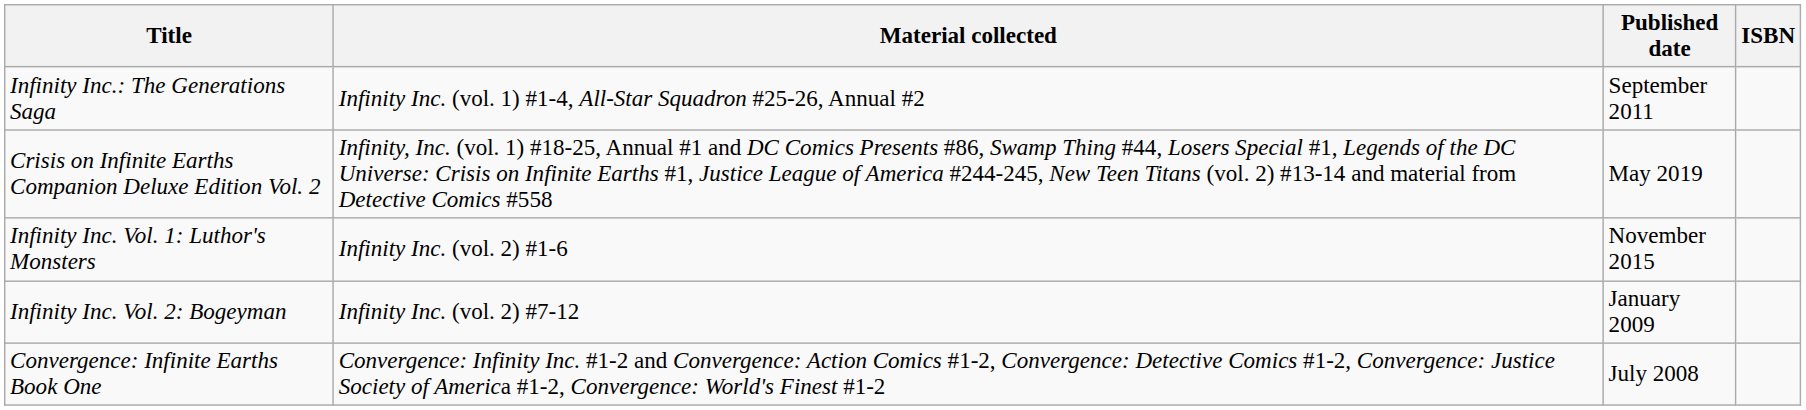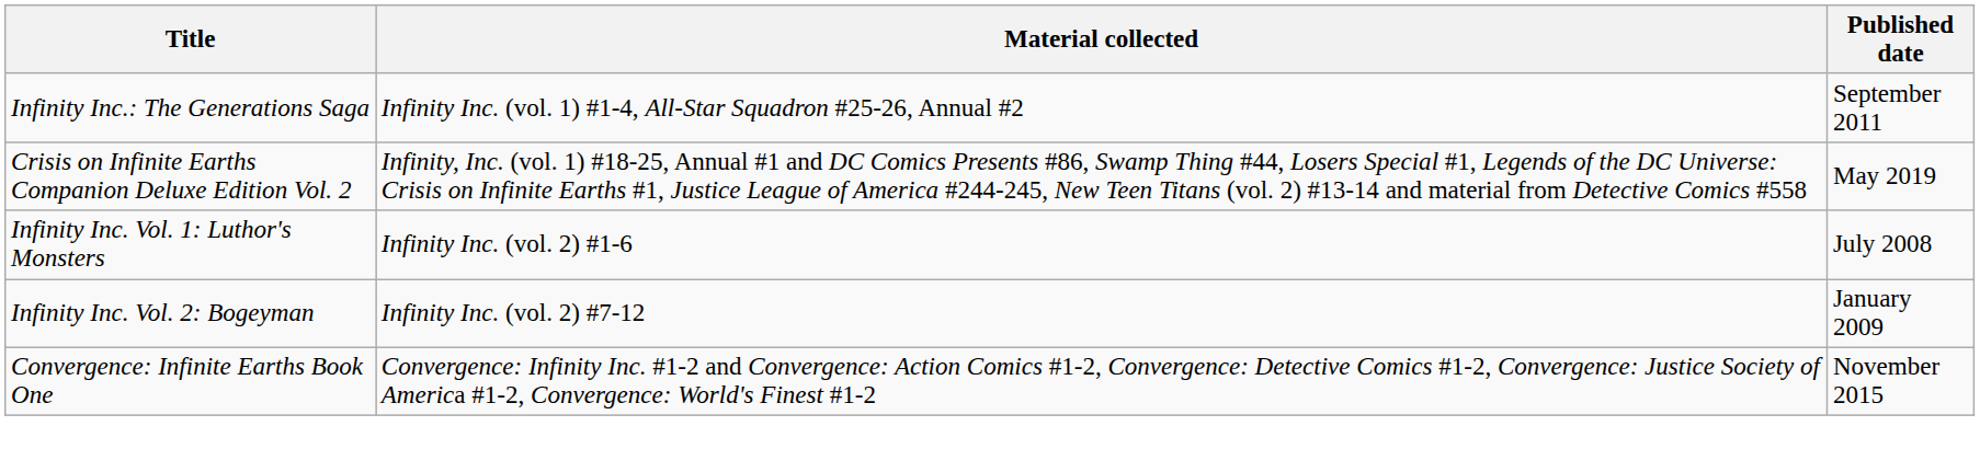 <table class="wikitable">
 <tr>
 <th>Title</th>
 <th>Material collected</th>
 <th>Published date</th>
-<th>ISBN</th>
 </tr>
 <tr>
 <td><em>Infinity Inc.: The Generations Saga</em></td>
 <td><em>Infinity Inc.</em> (vol. 1) #1-4, <em>All-Star Squadron</em> #25-26, Annual #2</td>
 <td>September 2011</td>
-<td></td>
 </tr>
 <tr>
 <td><em>Crisis on Infinite Earths Companion Deluxe Edition Vol. 2</em></td>
 <td><em>Infinity, Inc.</em> (vol. 1) #18-25, Annual #1 and <em>DC Comics Presents</em> #86, <em>Swamp Thing</em> #44, <em>Losers Special</em> #1, <em>Legends of the DC Universe: Crisis on Infinite Earths</em> #1, <em>Justice League of America</em> #244-245, <em>New Teen Titans</em> (vol. 2) #13-14 and material from <em>Detective Comics</em> #558</td>
 <td>May 2019</td>
-<td></td>
 </tr>
 <tr>
 <td><em>Infinity Inc. Vol. 1: Luthor's Monsters</em></td>
 <td><em>Infinity Inc.</em> (vol. 2) #1-6</td>
-<td>November 2015</td>
-<td></td>
+<td>July 2008</td>
 </tr>
 <tr>
 <td><em>Infinity Inc. Vol. 2: Bogeyman</em></td>
 <td><em>Infinity Inc.</em> (vol. 2) #7-12</td>
 <td>January 2009</td>
-<td></td>
 </tr>
 <tr>
 <td><em>Convergence: Infinite Earths Book One</em></td>
 <td><em>Convergence: Infinity Inc.</em> #1-2 and <em>Convergence: Action Comics</em> #1-2, <em>Convergence: Detective Comics</em> #1-2, <em>Convergence: Justice Society of Americ</em>a #1-2, <em>Convergence: World's Finest</em> #1-2</td>
-<td>July 2008</td>
-<td></td>
+<td>November 2015</td>
 </tr>
 </table>
